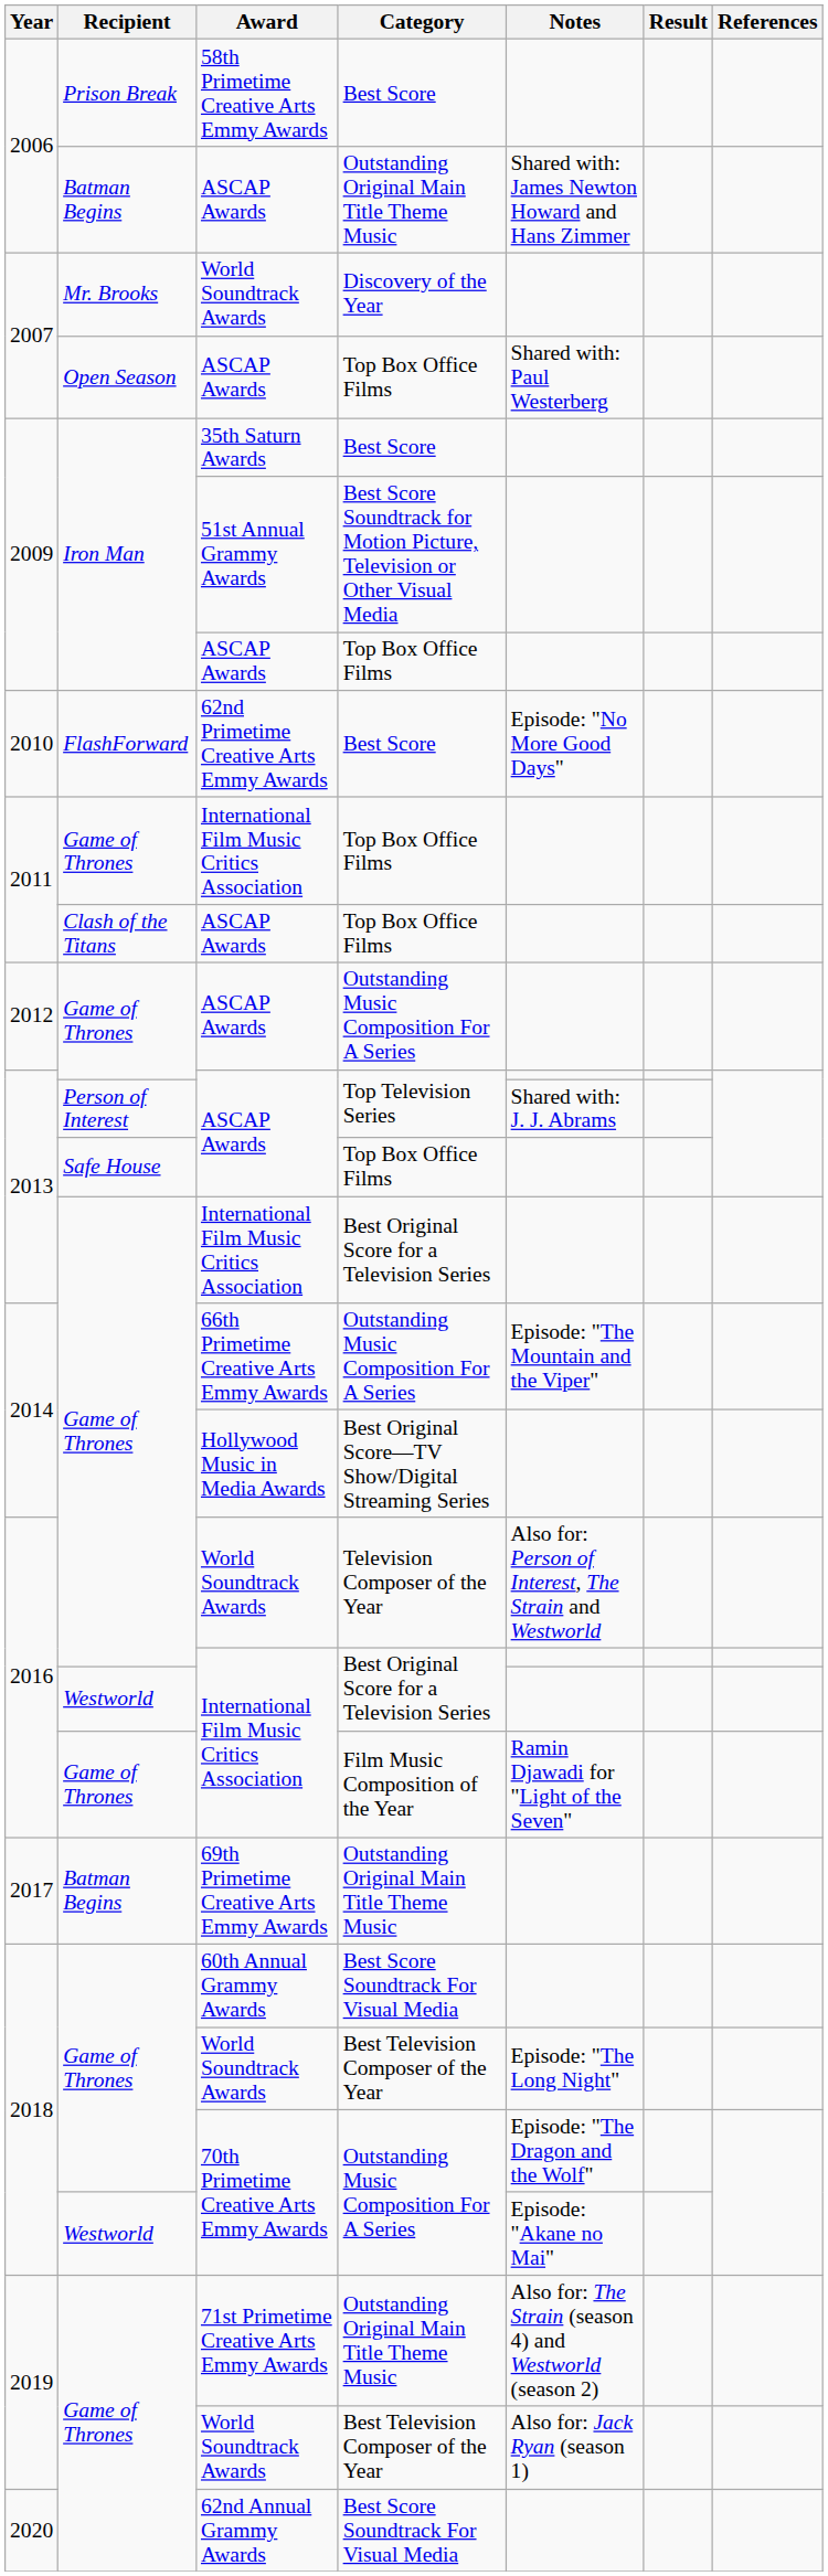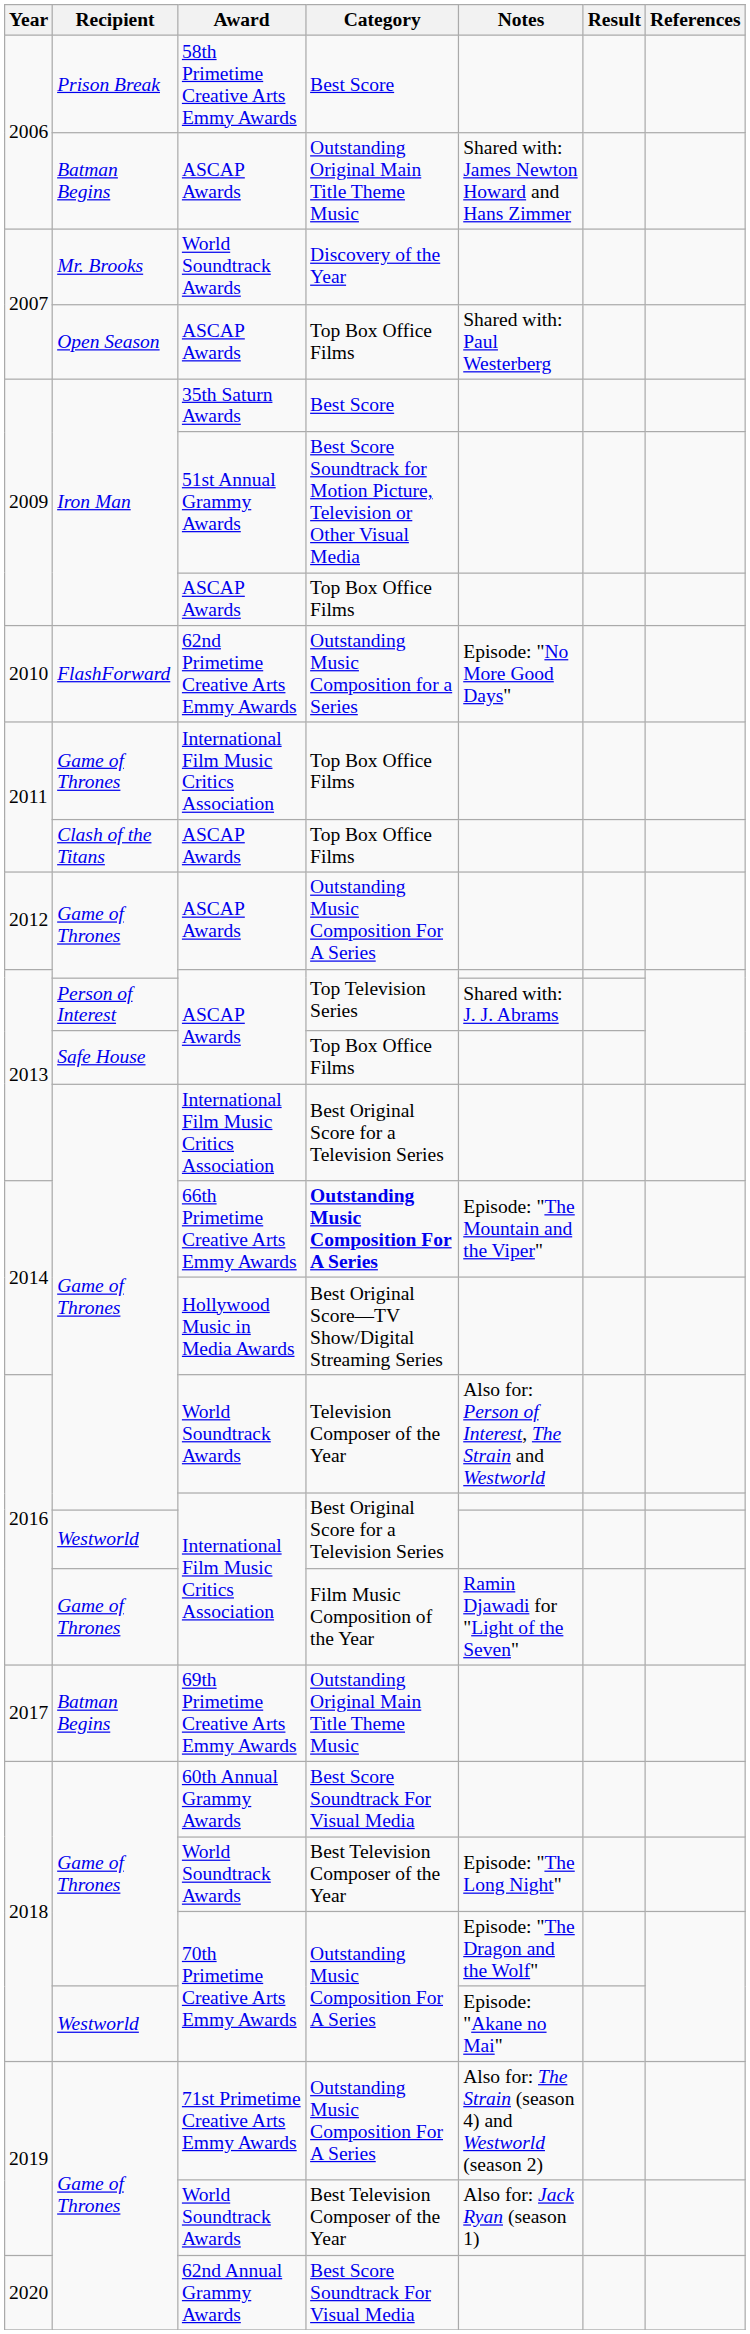 <table class="wikitable sortable">
 <tr>
 <th>Year</th>
 <th>Recipient</th>
 <th>Award</th>
 <th>Category</th>
 <th>Notes</th>
 <th>Result</th>
 <th>References</th>
 </tr>
 <tr>
 <td rowspan="2">2006</td>
 <td scope="row"><em><a href='#'>Prison Break</a></em></td>
 <td scope="row"><a href='#'>58th Primetime Creative Arts Emmy Awards</a></td>
 <td scope="row"><a href='#'>Best Score</a></td>
 <td scope="row"></td>
 <td></td>
 <td></td>
 </tr>
 <tr>
 <td scope="row"><em><a href='#'>Batman Begins</a></em></td>
 <td scope="row"><a href='#'>ASCAP Awards</a></td>
 <td scope="row"><a href='#'>Outstanding Original Main Title Theme Music</a></td>
 <td scope="row">Shared with: <a href='#'>James Newton Howard</a> and <a href='#'>Hans Zimmer</a></td>
 <td></td>
 <td></td>
 </tr>
 <tr>
 <td rowspan="2">2007</td>
 <td scope="row"><em><a href='#'>Mr. Brooks</a></em></td>
 <td scope="row"><a href='#'>World Soundtrack Awards</a></td>
 <td scope="row"><a href='#'>Discovery of the Year</a></td>
 <td scope="row"></td>
 <td></td>
 <td></td>
 </tr>
 <tr>
 <td scope="row"><em><a href='#'>Open Season</a></em></td>
 <td scope="row"><a href='#'>ASCAP Awards</a></td>
 <td scope="row">Top Box Office Films</td>
 <td scope="row">Shared with: <a href='#'>Paul Westerberg</a></td>
 <td></td>
 <td></td>
 </tr>
 <tr>
 <td rowspan="3">2009</td>
 <td scope="row" rowspan="3"><em><a href='#'>Iron Man</a></em></td>
 <td scope="row"><a href='#'>35th Saturn Awards</a></td>
 <td scope="row"><a href='#'>Best Score</a></td>
 <td scope="row"></td>
 <td></td>
 <td></td>
 </tr>
 <tr>
 <td scope="row"><a href='#'>51st Annual Grammy Awards</a></td>
 <td scope="row"><a href='#'>Best Score Soundtrack for Motion Picture, Television or Other Visual Media</a></td>
 <td scope="row"></td>
 <td></td>
 <td></td>
 </tr>
 <tr>
 <td scope="row"><a href='#'>ASCAP Awards</a></td>
 <td scope="row">Top Box Office Films</td>
 <td scope="row"></td>
 <td></td>
 <td></td>
 </tr>
 <tr>
 <td rowspan="1">2010</td>
 <td scope="row"><em><a href='#'>FlashForward</a></em></td>
 <td scope="row"><a href='#'>62nd Primetime Creative Arts Emmy Awards</a></td>
-<td scope="row"><a href='#'>Best Score</a></td>
+<td scope="row"><a href='#'>Outstanding Music Composition for a Series</a></td>
 <td scope="row">Episode: "<a href='#'>No More Good Days</a>"</td>
 <td></td>
 <td></td>
 </tr>
 <tr>
 <td rowspan="2">2011</td>
 <td scope="row"><em><a href='#'>Game of Thrones</a></em></td>
 <td scope="row"><a href='#'>International Film Music Critics Association</a></td>
 <td scope="row">Top Box Office Films</td>
 <td scope="row"></td>
 <td></td>
 <td></td>
 </tr>
 <tr>
 <td scope="row"><em><a href='#'>Clash of the Titans</a></em></td>
 <td scope="row"><a href='#'>ASCAP Awards</a></td>
 <td scope="row">Top Box Office Films</td>
 <td scope="row"></td>
 <td></td>
 <td></td>
 </tr>
 <tr>
 <td>2012</td>
 <td scope="row" rowspan="2"><em><a href='#'>Game of Thrones</a></em></td>
 <td scope="row"><a href='#'>ASCAP Awards</a></td>
 <td><a href='#'>Outstanding Music Composition For A Series</a></td>
 <td scope="row"></td>
 <td></td>
 <td></td>
 </tr>
 <tr>
 <td rowspan="4">2013</td>
 <td scope="row" rowspan="3"><a href='#'>ASCAP Awards</a></td>
 <td scope="row" rowspan="2">Top Television Series</td>
 <td scope="row"></td>
 <td></td>
 <td rowspan="3"></td>
 </tr>
 <tr>
 <td scope="row"><em><a href='#'>Person of Interest</a></em></td>
 <td scope="row">Shared with: <a href='#'>J. J. Abrams</a></td>
 <td></td>
 </tr>
 <tr>
 <td scope="row"><em><a href='#'>Safe House</a></em></td>
 <td scope="row">Top Box Office Films</td>
 <td scope="row"></td>
 <td></td>
 </tr>
 <tr>
 <td scope="row" rowspan="5"><em><a href='#'>Game of Thrones</a></em></td>
 <td scope="row"><a href='#'>International Film Music Critics Association</a></td>
 <td scope="row">Best Original Score for a Television Series</td>
 <td scope="row"></td>
 <td></td>
 <td></td>
 </tr>
 <tr>
 <td rowspan="2">2014</td>
 <td scope="row"><a href='#'>66th Primetime Creative Arts Emmy Awards</a></td>
-<td scope="row"><a href='#'>Outstanding Music Composition For A Series</a></td>
+<td scope="row"><strong><a href='#'>Outstanding Music Composition For A Series</a></strong></td>
 <td scope="row">Episode: "<a href='#'>The Mountain and the Viper</a>"</td>
 <td></td>
 <td></td>
 </tr>
 <tr>
 <td scope="row"><a href='#'>Hollywood Music in Media Awards</a></td>
 <td scope="row">Best Original Score—TV Show/Digital Streaming Series</td>
 <td scope="row"></td>
 <td></td>
 <td></td>
 </tr>
 <tr>
 <td rowspan="4">2016</td>
 <td scope="row"><a href='#'>World Soundtrack Awards</a></td>
 <td scope="row">Television Composer of the Year</td>
 <td scope="row">Also for: <em><a href='#'>Person of Interest</a></em>, <em><a href='#'>The Strain</a></em> and <em><a href='#'>Westworld</a></em></td>
 <td></td>
 <td></td>
 </tr>
 <tr>
 <td scope="row" rowspan="3"><a href='#'>International Film Music Critics Association</a></td>
 <td scope="row" rowspan="2">Best Original Score for a Television Series</td>
 <td scope="row"></td>
 <td></td>
 <td></td>
 </tr>
 <tr>
 <td scope="row"><em><a href='#'>Westworld</a></em></td>
 <td scope="row"></td>
 <td></td>
 <td></td>
 </tr>
 <tr>
 <td scope="row"><em><a href='#'>Game of Thrones</a></em></td>
 <td scope="row">Film Music Composition of the Year</td>
 <td scope="row"><a href='#'>Ramin Djawadi</a> for "<a href='#'>Light of the Seven</a>"</td>
 <td></td>
 <td></td>
 </tr>
 <tr>
 <td rowspan="1">2017</td>
 <td scope="row"><em><a href='#'>Batman Begins</a></em></td>
 <td scope="row"><a href='#'>69th Primetime Creative Arts Emmy Awards</a></td>
 <td scope="row"><a href='#'>Outstanding Original Main Title Theme Music</a></td>
 <td scope="row"></td>
 <td></td>
 <td></td>
 </tr>
 <tr>
 <td rowspan="4">2018</td>
 <td rowspan="3"><em><a href='#'>Game of Thrones</a></em></td>
 <td><a href='#'>60th Annual Grammy Awards</a></td>
 <td><a href='#'>Best Score Soundtrack For Visual Media</a></td>
 <td></td>
 <td></td>
 <td></td>
 </tr>
 <tr>
 <td><a href='#'>World Soundtrack Awards</a></td>
 <td>Best Television Composer of the Year</td>
 <td>Episode: "<a href='#'>The Long Night</a>"</td>
 <td></td>
 <td></td>
 </tr>
 <tr>
 <td scope="row" rowspan="2"><a href='#'>70th Primetime Creative Arts Emmy Awards</a></td>
 <td scope="row" rowspan="2"><a href='#'>Outstanding Music Composition For A Series</a></td>
 <td scope="row">Episode: "<a href='#'>The Dragon and the Wolf</a>"</td>
 <td></td>
 <td rowspan="2"></td>
 </tr>
 <tr>
 <td scope="row"><em><a href='#'>Westworld</a></em></td>
 <td scope="row">Episode: "<a href='#'>Akane no Mai</a>"</td>
 <td></td>
 </tr>
 <tr>
 <td rowspan="2">2019</td>
 <td rowspan="3"><em><a href='#'>Game of Thrones</a></em></td>
 <td><a href='#'>71st Primetime Creative Arts Emmy Awards</a></td>
-<td scope="row"><a href='#'>Outstanding Original Main Title Theme Music</a></td>
+<td><a href='#'>Outstanding Music Composition For A Series</a></td>
 <td>Also for: <em><a href='#'>The Strain</a></em> (season 4) and <em><a href='#'>Westworld</a></em> (season 2)</td>
 <td></td>
 <td></td>
 </tr>
 <tr>
 <td><a href='#'>World Soundtrack Awards</a></td>
 <td>Best Television Composer of the Year</td>
 <td>Also for: <em><a href='#'>Jack Ryan</a></em> (season 1)</td>
 <td></td>
 <td></td>
 </tr>
 <tr>
 <td>2020</td>
 <td><a href='#'>62nd Annual Grammy Awards</a></td>
 <td><a href='#'>Best Score Soundtrack For Visual Media</a></td>
 <td></td>
 <td></td>
 <td></td>
 </tr>
 </table>
